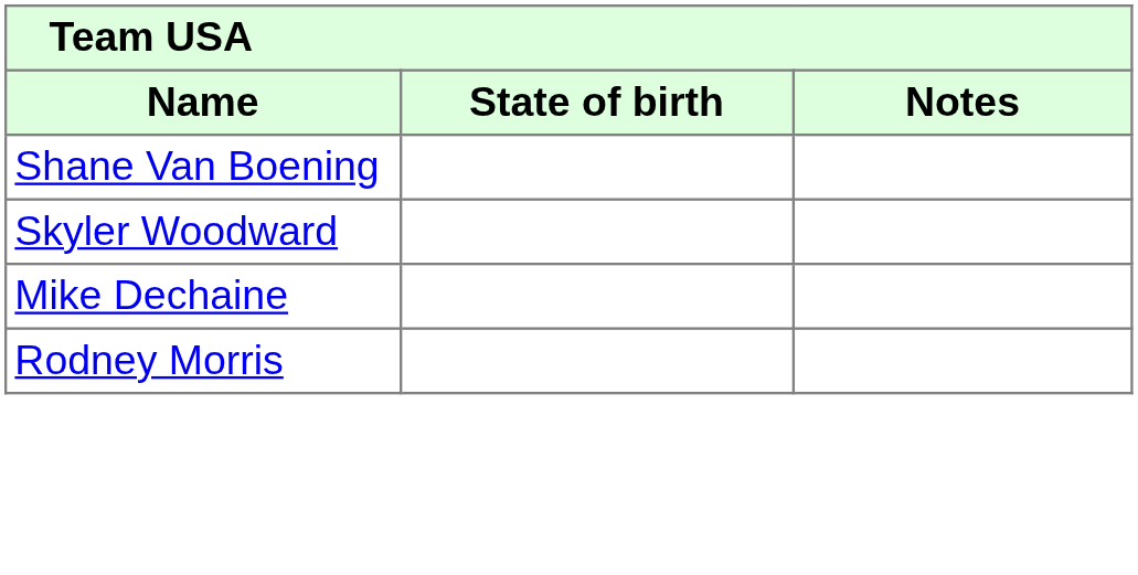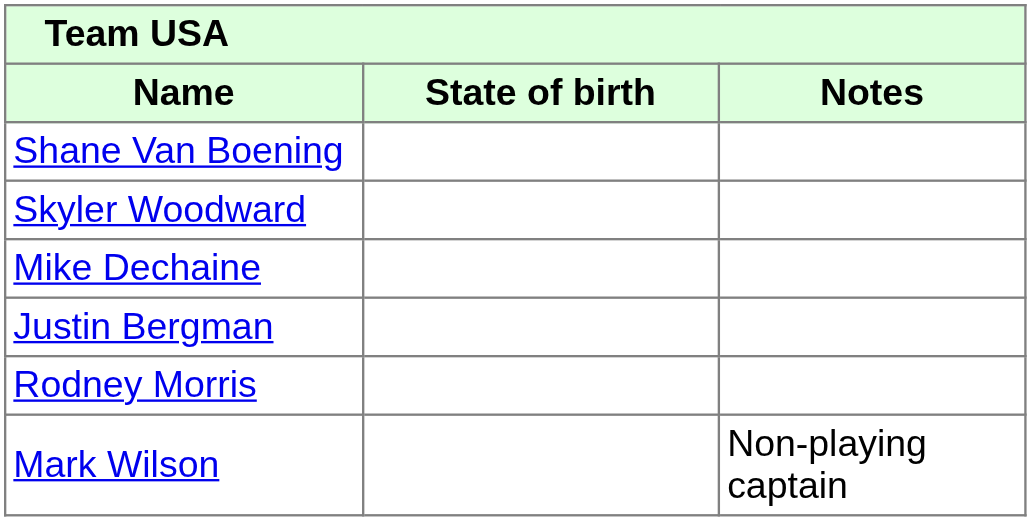 <table border="1" cellpadding="3" width="70%" style="border-collapse: collapse;">
 <tr bgcolor="#ddffdd">
 <td colspan=3>   <strong>Team USA</strong></td>
 </tr>
 <tr bgcolor="#ddffdd">
 <th width=35%>Name</th>
 <th width=35%>State of birth</th>
 <th width=30%%>Notes</th>
 </tr>
 <tr>
 <td><a href='#'>Shane Van Boening</a></td>
 <td></td>
 <td></td>
 </tr>
 <tr>
 <td><a href='#'>Skyler Woodward</a></td>
 <td></td>
 <td></td>
 </tr>
 <tr>
 <td><a href='#'>Mike Dechaine</a></td>
 <td></td>
 <td></td>
 </tr>
 <tr>
+<td><a href='#'>Justin Bergman</a></td>
+<td></td>
+<td></td>
+</tr>
+<tr>
 <td><a href='#'>Rodney Morris</a></td>
 <td></td>
 <td></td>
 </tr>
+<tr>
+<td><a href='#'>Mark Wilson</a></td>
+<td></td>
+<td>Non-playing captain</td>
+</tr>
 </table>
